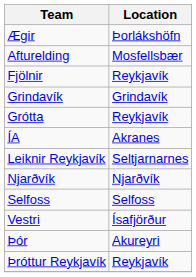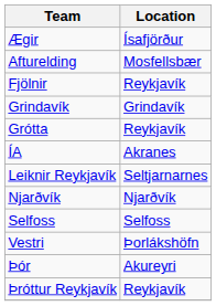 <table class="wikitable sortable">
 <tr>
 <th>Team</th>
 <th>Location</th>
 </tr>
 <tr>
 <td><a href='#'>Ægir</a></td>
-<td><a href='#'>Þorlákshöfn</a></td>
+<td><a href='#'>Ísafjörður</a></td>
 </tr>
 <tr>
 <td><a href='#'>Afturelding</a></td>
 <td><a href='#'>Mosfellsbær</a></td>
 </tr>
 <tr>
 <td><a href='#'>Fjölnir</a></td>
 <td><a href='#'>Reykjavík</a></td>
 </tr>
 <tr>
 <td><a href='#'>Grindavík</a></td>
 <td><a href='#'>Grindavík</a></td>
 </tr>
 <tr>
 <td><a href='#'>Grótta</a></td>
 <td><a href='#'>Reykjavík</a></td>
 </tr>
 <tr>
 <td><a href='#'>ÍA</a></td>
 <td><a href='#'>Akranes</a></td>
 </tr>
 <tr>
 <td><a href='#'>Leiknir Reykjavík</a></td>
 <td><a href='#'>Seltjarnarnes</a></td>
 </tr>
 <tr>
 <td><a href='#'>Njarðvík</a></td>
 <td><a href='#'>Njarðvík</a></td>
 </tr>
 <tr>
 <td><a href='#'>Selfoss</a></td>
 <td><a href='#'>Selfoss</a></td>
 </tr>
 <tr>
 <td><a href='#'>Vestri</a></td>
-<td><a href='#'>Ísafjörður</a></td>
+<td><a href='#'>Þorlákshöfn</a></td>
 </tr>
 <tr>
 <td><a href='#'>Þór</a></td>
 <td><a href='#'>Akureyri</a></td>
 </tr>
 <tr>
 <td><a href='#'>Þróttur Reykjavík</a></td>
 <td><a href='#'>Reykjavík</a></td>
 </tr>
 <tr>
 </tr>
 </table>
